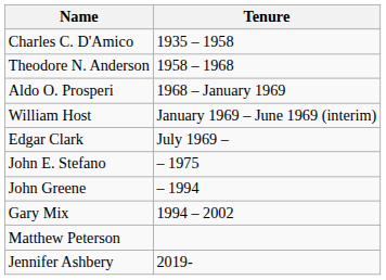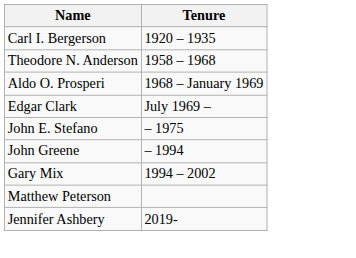 <table class="wikitable">
 <tr>
 <th>Name</th>
 <th>Tenure</th>
 </tr>
 <tr>
-<td>Charles C. D'Amico</td>
-<td>1935 – 1958</td>
+<td>Carl I. Bergerson</td>
+<td>1920 – 1935</td>
 </tr>
 <tr>
 <td>Theodore N. Anderson</td>
 <td>1958 – 1968</td>
 </tr>
 <tr>
 <td>Aldo O. Prosperi</td>
 <td>1968 – January 1969</td>
-</tr>
-<tr>
-<td>William Host</td>
-<td>January 1969 – June 1969 (interim)</td>
 </tr>
 <tr>
 <td>Edgar Clark</td>
 <td>July 1969 –</td>
 </tr>
 <tr>
 <td>John E. Stefano</td>
 <td>– 1975</td>
 </tr>
 <tr>
 <td>John Greene</td>
 <td>– 1994</td>
 </tr>
 <tr>
 <td>Gary Mix</td>
 <td>1994 – 2002</td>
 </tr>
 <tr>
 <td>Matthew Peterson</td>
 <td></td>
 </tr>
 <tr>
 <td>Jennifer Ashbery</td>
 <td>2019-</td>
 </tr>
 </table>
